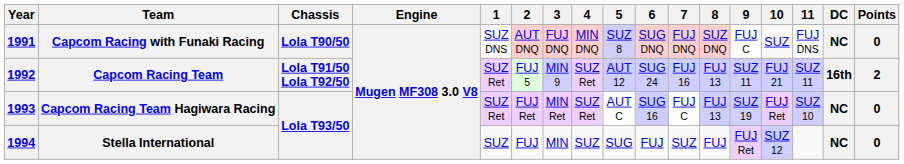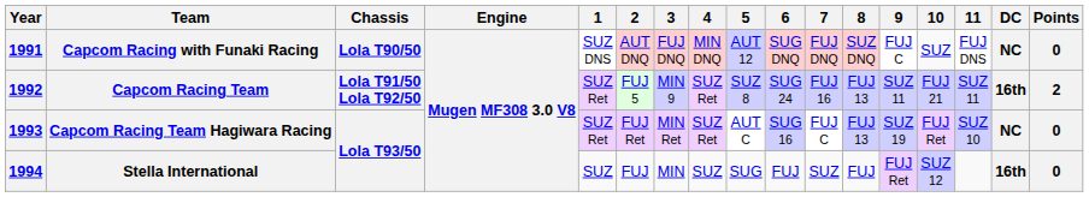 <table class="wikitable" style="text-align:center; font-size:90%">
 <tr>
 <th>Year</th>
 <th>Team</th>
 <th>Chassis</th>
 <th>Engine</th>
 <th>1</th>
 <th>2</th>
 <th>3</th>
 <th>4</th>
 <th>5</th>
 <th>6</th>
 <th>7</th>
 <th>8</th>
 <th>9</th>
 <th>10</th>
 <th>11</th>
 <th>DC</th>
 <th>Points</th>
 </tr>
 <tr>
 <th><a href='#'>1991</a></th>
 <th><a href='#'>Capcom Racing</a> with Funaki Racing</th>
 <th><a href='#'>Lola T90/50</a></th>
 <th rowspan="4"><a href='#'>Mugen</a> <a href='#'>MF308</a> 3.0 <a href='#'>V8</a></th>
 <td bgcolor="#FFFFFF"><a href='#'>SUZ</a><br><small>DNS</small></td>
 <td bgcolor="#FFCFCF"><a href='#'>AUT</a><br><small>DNQ</small></td>
 <td bgcolor="#FFCFCF"><a href='#'>FUJ</a><br><small>DNQ</small></td>
 <td bgcolor="#FFCFCF"><a href='#'>MIN</a><br><small>DNQ</small></td>
-<td bgcolor="#CFCFFF"><a href='#'>SUZ</a><br><small>8</small></td>
+<td bgcolor="#CFCFFF"><a href='#'>AUT</a><br><small>12</small></td>
 <td bgcolor="#FFCFCF"><a href='#'>SUG</a><br><small>DNQ</small></td>
 <td bgcolor="#FFCFCF"><a href='#'>FUJ</a><br><small>DNQ</small></td>
 <td bgcolor="#FFCFCF"><a href='#'>SUZ</a><br><small>DNQ</small></td>
 <td bgcolor="#FFFFFF"><a href='#'>FUJ</a><br><small>C</small></td>
 <td><a href='#'>SUZ</a></td>
 <td bgcolor="#FFFFFF"><a href='#'>FUJ</a><br><small>DNS</small></td>
 <th>NC</th>
 <th>0</th>
 </tr>
 <tr>
 <th><a href='#'>1992</a></th>
 <th><a href='#'>Capcom Racing Team</a></th>
 <th><a href='#'>Lola T91/50</a><br><a href='#'>Lola T92/50</a></th>
 <td bgcolor="#EFCFFF"><a href='#'>SUZ</a><br><small>Ret</small></td>
 <td bgcolor="#DFFFDF"><a href='#'>FUJ</a><br><small>5</small></td>
 <td bgcolor="#CFCFFF"><a href='#'>MIN</a><br><small>9</small></td>
 <td bgcolor="#EFCFFF"><a href='#'>SUZ</a><br><small>Ret</small></td>
-<td bgcolor="#CFCFFF"><a href='#'>AUT</a><br><small>12</small></td>
+<td bgcolor="#CFCFFF"><a href='#'>SUZ</a><br><small>8</small></td>
 <td bgcolor="#CFCFFF"><a href='#'>SUG</a><br><small>24</small></td>
 <td bgcolor="#CFCFFF"><a href='#'>FUJ</a><br><small>16</small></td>
 <td bgcolor="#CFCFFF"><a href='#'>FUJ</a><br><small>13</small></td>
 <td bgcolor="#CFCFFF"><a href='#'>SUZ</a><br><small>11</small></td>
 <td bgcolor="#CFCFFF"><a href='#'>FUJ</a><br><small>21</small></td>
 <td bgcolor="#CFCFFF"><a href='#'>SUZ</a><br><small>11</small></td>
 <th>16th</th>
 <th>2</th>
 </tr>
 <tr>
 <th><a href='#'>1993</a></th>
 <th><a href='#'>Capcom Racing Team</a> Hagiwara Racing</th>
 <th rowspan="2"><a href='#'>Lola T93/50</a></th>
 <td bgcolor="#EFCFFF"><a href='#'>SUZ</a><br><small>Ret</small></td>
 <td bgcolor="#EFCFFF"><a href='#'>FUJ</a><br><small>Ret</small></td>
 <td bgcolor="#EFCFFF"><a href='#'>MIN</a><br><small>Ret</small></td>
 <td bgcolor="#EFCFFF"><a href='#'>SUZ</a><br><small>Ret</small></td>
 <td bgcolor="#FFFFFF"><a href='#'>AUT</a><br><small>C</small></td>
 <td bgcolor="#CFCFFF"><a href='#'>SUG</a><br><small>16</small></td>
 <td bgcolor="#FFFFFF"><a href='#'>FUJ</a><br><small>C</small></td>
 <td bgcolor="#CFCFFF"><a href='#'>FUJ</a><br><small>13</small></td>
 <td bgcolor="#CFCFFF"><a href='#'>SUZ</a><br><small>19</small></td>
 <td bgcolor="#EFCFFF"><a href='#'>FUJ</a><br><small>Ret</small></td>
 <td bgcolor="#CFCFFF"><a href='#'>SUZ</a><br><small>10</small></td>
 <th>NC</th>
 <th>0</th>
 </tr>
 <tr>
 <th><a href='#'>1994</a></th>
 <th>Stella International</th>
 <td><a href='#'>SUZ</a></td>
 <td><a href='#'>FUJ</a></td>
 <td><a href='#'>MIN</a></td>
 <td><a href='#'>SUZ</a></td>
 <td><a href='#'>SUG</a></td>
 <td><a href='#'>FUJ</a></td>
 <td><a href='#'>SUZ</a></td>
 <td><a href='#'>FUJ</a></td>
 <td bgcolor="#EFCFFF"><a href='#'>FUJ</a><br><small>Ret</small></td>
 <td bgcolor="#CFCFFF"><a href='#'>SUZ</a><br><small>12</small></td>
 <td></td>
-<th>NC</th>
+<th>16th</th>
 <th>0</th>
 </tr>
 </table>
